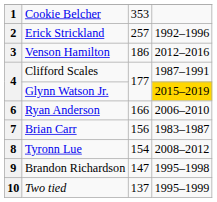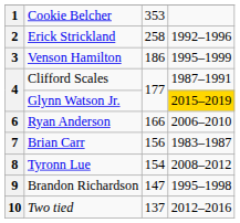 <table class="wikitable">
 <tr>
 </tr>
 <tr>
 <th>1</th>
 <td><a href='#'>Cookie Belcher</a></td>
 <td>353</td>
 <td></td>
 </tr>
 <tr>
 <th>2</th>
 <td><a href='#'>Erick Strickland</a></td>
-<td>257</td>
+<td>258</td>
 <td>1992–1996</td>
 </tr>
 <tr>
 <th>3</th>
 <td><a href='#'>Venson Hamilton</a></td>
 <td>186</td>
-<td>2012–2016</td>
+<td>1995–1999</td>
 </tr>
 <tr>
 <th rowspan=2>4</th>
 <td>Clifford Scales</td>
 <td rowspan=2>177</td>
 <td>1987–1991</td>
 </tr>
 <tr>
 <td><a href='#'>Glynn Watson Jr.</a></td>
 <td style="background: gold;">2015–2019</td>
 </tr>
 <tr>
 <th>6</th>
 <td><a href='#'>Ryan Anderson</a></td>
 <td>166</td>
 <td>2006–2010</td>
 </tr>
 <tr>
 <th>7</th>
 <td><a href='#'>Brian Carr</a></td>
 <td>156</td>
 <td>1983–1987</td>
 </tr>
 <tr>
 <th>8</th>
 <td><a href='#'>Tyronn Lue</a></td>
 <td>154</td>
 <td>2008–2012</td>
 </tr>
 <tr>
 <th>9</th>
 <td>Brandon Richardson</td>
 <td>147</td>
 <td>1995–1998</td>
 </tr>
 <tr>
 <th>10</th>
 <td><em>Two tied</em></td>
 <td>137</td>
-<td>1995–1999</td>
+<td>2012–2016</td>
 </tr>
 </table>
